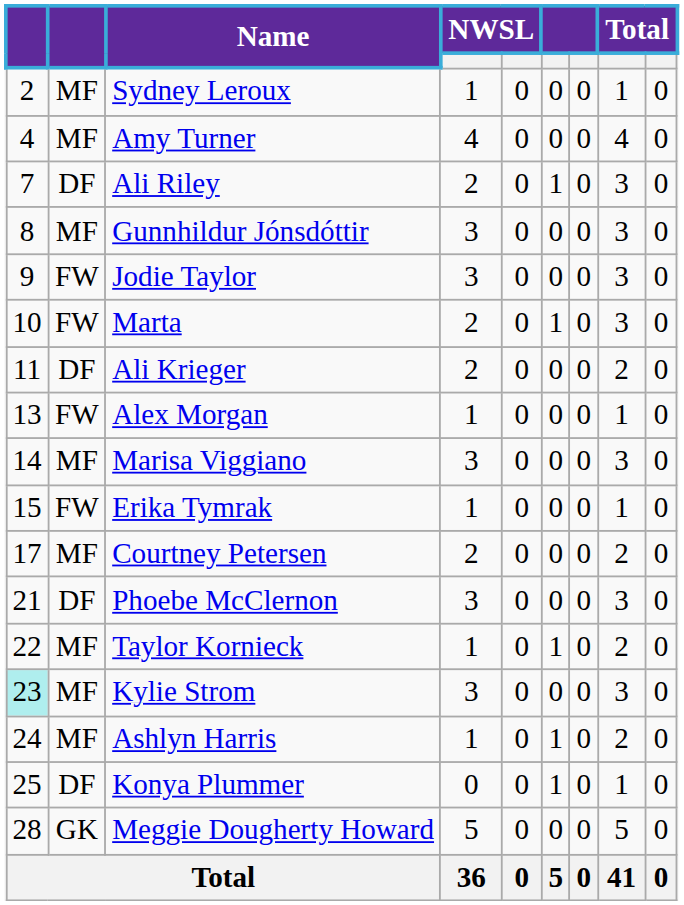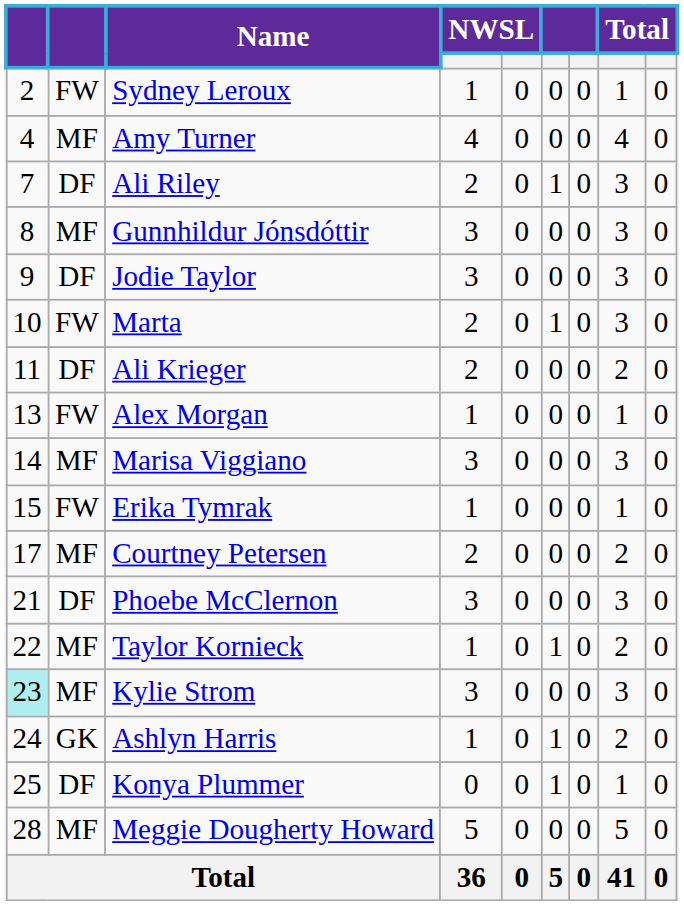 <table class="wikitable sortable" style="text-align:center;">
 <tr>
 <th rowspan="2" style="background:#5E299A; color:white; border:2px solid #3aadd9;"></th>
 <th rowspan="2" style="background:#5E299A; color:white; border:2px solid #3aadd9;"></th>
 <th rowspan="2" style="background:#5E299A; color:white; border:2px solid #3aadd9;">Name</th>
 <th colspan="2" style="background:#5E299A; color:white; border:2px solid #3aadd9;">NWSL</th>
 <th colspan="2" style="background:#5E299A; color:white; border:2px solid #3aadd9;"></th>
 <th colspan="2" style="background:#5E299A; color:white; border:2px solid #3aadd9;">Total</th>
 </tr>
 <tr>
 <th></th>
 <th></th>
 <th></th>
 <th></th>
 <th></th>
 <th></th>
 </tr>
 <tr>
 <td>2</td>
-<td>MF</td>
+<td>FW</td>
 <td align="left"> <a href='#'>Sydney Leroux</a></td>
 <td>1</td>
 <td>0</td>
 <td>0</td>
 <td>0</td>
 <td>1</td>
 <td>0</td>
 </tr>
 <tr>
 <td>4</td>
 <td>MF</td>
 <td align="left"> <a href='#'>Amy Turner</a></td>
 <td>4</td>
 <td>0</td>
 <td>0</td>
 <td>0</td>
 <td>4</td>
 <td>0</td>
 </tr>
 <tr>
 <td>7</td>
 <td>DF</td>
 <td align="left"> <a href='#'>Ali Riley</a></td>
 <td>2</td>
 <td>0</td>
 <td>1</td>
 <td>0</td>
 <td>3</td>
 <td>0</td>
 </tr>
 <tr>
 <td>8</td>
 <td>MF</td>
 <td align="left"> <a href='#'>Gunnhildur Jónsdóttir</a></td>
 <td>3</td>
 <td>0</td>
 <td>0</td>
 <td>0</td>
 <td>3</td>
 <td>0</td>
 </tr>
 <tr>
 <td>9</td>
-<td>FW</td>
+<td>DF</td>
 <td align="left"> <a href='#'>Jodie Taylor</a></td>
 <td>3</td>
 <td>0</td>
 <td>0</td>
 <td>0</td>
 <td>3</td>
 <td>0</td>
 </tr>
 <tr>
 <td>10</td>
 <td>FW</td>
 <td align="left"> <a href='#'>Marta</a></td>
 <td>2</td>
 <td>0</td>
 <td>1</td>
 <td>0</td>
 <td>3</td>
 <td>0</td>
 </tr>
 <tr>
 <td>11</td>
 <td>DF</td>
 <td align="left"> <a href='#'>Ali Krieger</a></td>
 <td>2</td>
 <td>0</td>
 <td>0</td>
 <td>0</td>
 <td>2</td>
 <td>0</td>
 </tr>
 <tr>
 <td>13</td>
 <td>FW</td>
 <td align="left"> <a href='#'>Alex Morgan</a></td>
 <td>1</td>
 <td>0</td>
 <td>0</td>
 <td>0</td>
 <td>1</td>
 <td>0</td>
 </tr>
 <tr>
 <td>14</td>
 <td>MF</td>
 <td align="left"> <a href='#'>Marisa Viggiano</a></td>
 <td>3</td>
 <td>0</td>
 <td>0</td>
 <td>0</td>
 <td>3</td>
 <td>0</td>
 </tr>
 <tr>
 <td>15</td>
 <td>FW</td>
 <td align="left"> <a href='#'>Erika Tymrak</a></td>
 <td>1</td>
 <td>0</td>
 <td>0</td>
 <td>0</td>
 <td>1</td>
 <td>0</td>
 </tr>
 <tr>
 <td>17</td>
 <td>MF</td>
 <td align="left"> <a href='#'>Courtney Petersen</a></td>
 <td>2</td>
 <td>0</td>
 <td>0</td>
 <td>0</td>
 <td>2</td>
 <td>0</td>
 </tr>
 <tr>
 <td>21</td>
 <td>DF</td>
 <td align="left"> <a href='#'>Phoebe McClernon</a></td>
 <td>3</td>
 <td>0</td>
 <td>0</td>
 <td>0</td>
 <td>3</td>
 <td>0</td>
 </tr>
 <tr>
 <td>22</td>
 <td>MF</td>
 <td align="left"> <a href='#'>Taylor Kornieck</a></td>
 <td>1</td>
 <td>0</td>
 <td>1</td>
 <td>0</td>
 <td>2</td>
 <td>0</td>
 </tr>
 <tr>
 <td style="background: paleturquoise;">23</td>
 <td>MF</td>
 <td align="left"> <a href='#'>Kylie Strom</a></td>
 <td>3</td>
 <td>0</td>
 <td>0</td>
 <td>0</td>
 <td>3</td>
 <td>0</td>
 </tr>
 <tr>
 <td>24</td>
-<td>MF</td>
+<td>GK</td>
 <td align="left"> <a href='#'>Ashlyn Harris</a></td>
 <td>1</td>
 <td>0</td>
 <td>1</td>
 <td>0</td>
 <td>2</td>
 <td>0</td>
 </tr>
 <tr>
 <td>25</td>
 <td>DF</td>
 <td align="left"> <a href='#'>Konya Plummer</a></td>
 <td>0</td>
 <td>0</td>
 <td>1</td>
 <td>0</td>
 <td>1</td>
 <td>0</td>
 </tr>
 <tr>
 <td>28</td>
-<td>GK</td>
+<td>MF</td>
 <td align="left"> <a href='#'>Meggie Dougherty Howard</a></td>
 <td>5</td>
 <td>0</td>
 <td>0</td>
 <td>0</td>
 <td>5</td>
 <td>0</td>
 </tr>
 <tr>
 <th colspan="3">Total</th>
 <th>36</th>
 <th>0</th>
 <th>5</th>
 <th>0</th>
 <th>41</th>
 <th>0</th>
 </tr>
 </table>
